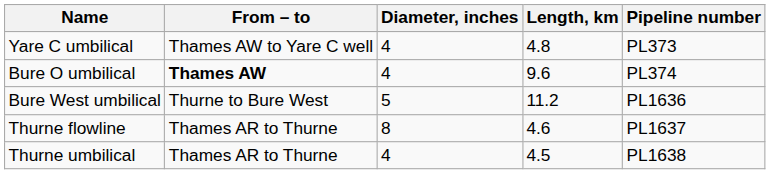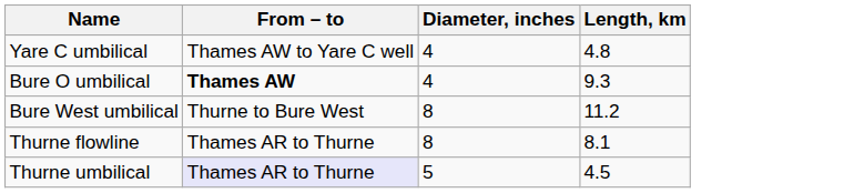 <table class="wikitable">
 <tr>
 <th>Name</th>
 <th>From – to</th>
 <th>Diameter, inches</th>
 <th>Length, km</th>
-<th>Pipeline number</th>
 </tr>
 <tr>
 <td>Yare C umbilical</td>
 <td>Thames AW to Yare C well</td>
 <td>4</td>
 <td>4.8</td>
-<td>PL373</td>
 </tr>
 <tr>
 <td>Bure O umbilical</td>
 <td><strong>Thames AW</strong></td>
 <td>4</td>
-<td>9.6</td>
-<td>PL374</td>
+<td>9.3</td>
 </tr>
 <tr>
 <td>Bure West umbilical</td>
 <td>Thurne to Bure West</td>
-<td>5</td>
+<td>8</td>
 <td>11.2</td>
-<td>PL1636</td>
 </tr>
 <tr>
 <td>Thurne flowline</td>
 <td>Thames AR to Thurne</td>
 <td>8</td>
-<td>4.6</td>
-<td>PL1637</td>
+<td>8.1</td>
 </tr>
 <tr>
 <td>Thurne umbilical</td>
-<td>Thames AR to Thurne</td>
-<td>4</td>
+<td style="background: lavender;">Thames AR to Thurne</td>
+<td>5</td>
 <td>4.5</td>
-<td>PL1638</td>
 </tr>
 </table>
